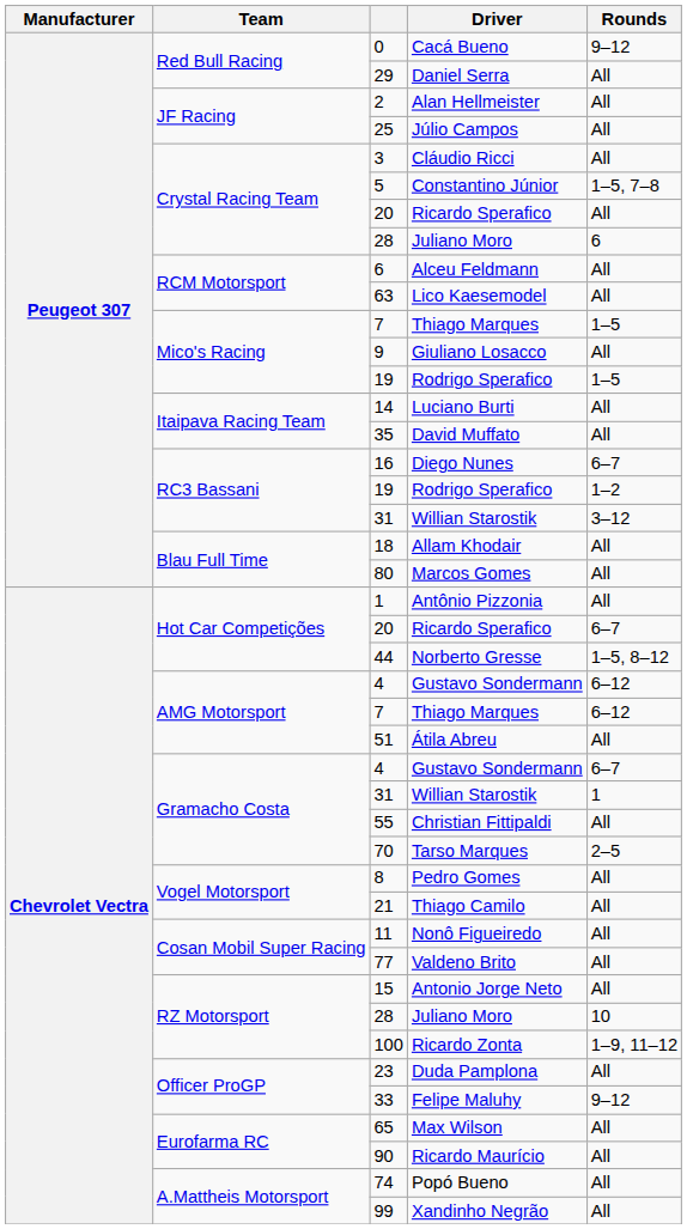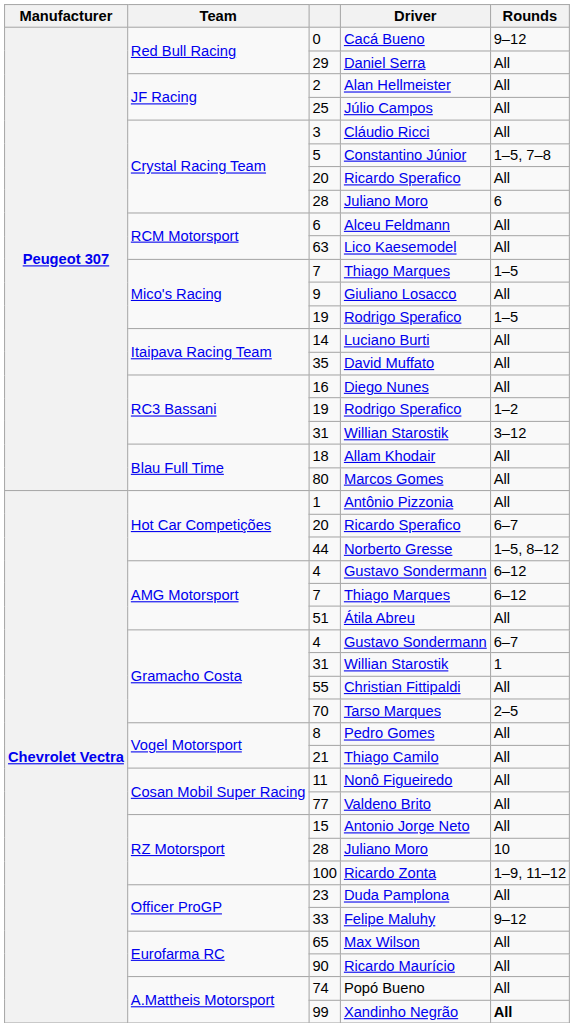 <table class="wikitable" style="font-size: 85%">
 <tr>
 <th>Manufacturer</th>
 <th>Team</th>
 <th></th>
 <th>Driver</th>
 <th>Rounds</th>
 </tr>
 <tr>
 <th rowspan=20><a href='#'>Peugeot 307</a></th>
 <td rowspan=2><a href='#'>Red Bull Racing</a></td>
 <td>0</td>
 <td><a href='#'>Cacá Bueno</a></td>
 <td>9–12</td>
 </tr>
 <tr>
 <td>29</td>
 <td><a href='#'>Daniel Serra</a></td>
 <td>All</td>
 </tr>
 <tr>
 <td rowspan=2><a href='#'>JF Racing</a></td>
 <td>2</td>
 <td><a href='#'>Alan Hellmeister</a></td>
 <td>All</td>
 </tr>
 <tr>
 <td>25</td>
 <td><a href='#'>Júlio Campos</a></td>
 <td>All</td>
 </tr>
 <tr>
 <td rowspan=4><a href='#'>Crystal Racing Team</a></td>
 <td>3</td>
 <td><a href='#'>Cláudio Ricci</a></td>
 <td>All</td>
 </tr>
 <tr>
 <td>5</td>
 <td><a href='#'>Constantino Júnior</a></td>
 <td>1–5, 7–8</td>
 </tr>
 <tr>
 <td>20</td>
 <td><a href='#'>Ricardo Sperafico</a></td>
 <td>All</td>
 </tr>
 <tr>
 <td>28</td>
 <td><a href='#'>Juliano Moro</a></td>
 <td>6</td>
 </tr>
 <tr>
 <td rowspan=2><a href='#'>RCM Motorsport</a></td>
 <td>6</td>
 <td><a href='#'>Alceu Feldmann</a></td>
 <td>All</td>
 </tr>
 <tr>
 <td>63</td>
 <td><a href='#'>Lico Kaesemodel</a></td>
 <td>All</td>
 </tr>
 <tr>
 <td rowspan=3><a href='#'>Mico's Racing</a></td>
 <td>7</td>
 <td><a href='#'>Thiago Marques</a></td>
 <td>1–5</td>
 </tr>
 <tr>
 <td>9</td>
 <td><a href='#'>Giuliano Losacco</a></td>
 <td>All</td>
 </tr>
 <tr>
 <td>19</td>
 <td><a href='#'>Rodrigo Sperafico</a></td>
 <td>1–5</td>
 </tr>
 <tr>
 <td rowspan=2><a href='#'>Itaipava Racing Team</a></td>
 <td>14</td>
 <td><a href='#'>Luciano Burti</a></td>
 <td>All</td>
 </tr>
 <tr>
 <td>35</td>
 <td><a href='#'>David Muffato</a></td>
 <td>All</td>
 </tr>
 <tr>
 <td rowspan=3><a href='#'>RC3 Bassani</a></td>
 <td>16</td>
 <td><a href='#'>Diego Nunes</a></td>
-<td>6–7</td>
+<td>All</td>
 </tr>
 <tr>
 <td>19</td>
 <td><a href='#'>Rodrigo Sperafico</a></td>
 <td>1–2</td>
 </tr>
 <tr>
 <td>31</td>
 <td><a href='#'>Willian Starostik</a></td>
 <td>3–12</td>
 </tr>
 <tr>
 <td rowspan=2><a href='#'>Blau Full Time</a></td>
 <td>18</td>
 <td><a href='#'>Allam Khodair</a></td>
 <td>All</td>
 </tr>
 <tr>
 <td>80</td>
 <td><a href='#'>Marcos Gomes</a></td>
 <td>All</td>
 </tr>
 <tr>
 <th rowspan=23><a href='#'>Chevrolet Vectra</a></th>
 <td rowspan=3><a href='#'>Hot Car Competições</a></td>
 <td>1</td>
 <td><a href='#'>Antônio Pizzonia</a></td>
 <td>All</td>
 </tr>
 <tr>
 <td>20</td>
 <td><a href='#'>Ricardo Sperafico</a></td>
 <td>6–7</td>
 </tr>
 <tr>
 <td>44</td>
 <td><a href='#'>Norberto Gresse</a></td>
 <td>1–5, 8–12</td>
 </tr>
 <tr>
 <td rowspan=3><a href='#'>AMG Motorsport</a></td>
 <td>4</td>
 <td><a href='#'>Gustavo Sondermann</a></td>
 <td>6–12</td>
 </tr>
 <tr>
 <td>7</td>
 <td><a href='#'>Thiago Marques</a></td>
 <td>6–12</td>
 </tr>
 <tr>
 <td>51</td>
 <td><a href='#'>Átila Abreu</a></td>
 <td>All</td>
 </tr>
 <tr>
 <td rowspan=4><a href='#'>Gramacho Costa</a></td>
 <td>4</td>
 <td><a href='#'>Gustavo Sondermann</a></td>
 <td>6–7</td>
 </tr>
 <tr>
 <td>31</td>
 <td><a href='#'>Willian Starostik</a></td>
 <td>1</td>
 </tr>
 <tr>
 <td>55</td>
 <td><a href='#'>Christian Fittipaldi</a></td>
 <td>All</td>
 </tr>
 <tr>
 <td>70</td>
 <td><a href='#'>Tarso Marques</a></td>
 <td>2–5</td>
 </tr>
 <tr>
 <td rowspan=2><a href='#'>Vogel Motorsport</a></td>
 <td>8</td>
 <td><a href='#'>Pedro Gomes</a></td>
 <td>All</td>
 </tr>
 <tr>
 <td>21</td>
 <td><a href='#'>Thiago Camilo</a></td>
 <td>All</td>
 </tr>
 <tr>
 <td rowspan=2><a href='#'>Cosan Mobil Super Racing</a></td>
 <td>11</td>
 <td><a href='#'>Nonô Figueiredo</a></td>
 <td>All</td>
 </tr>
 <tr>
 <td>77</td>
 <td><a href='#'>Valdeno Brito</a></td>
 <td>All</td>
 </tr>
 <tr>
 <td rowspan=3><a href='#'>RZ Motorsport</a></td>
 <td>15</td>
 <td><a href='#'>Antonio Jorge Neto</a></td>
 <td>All</td>
 </tr>
 <tr>
 <td>28</td>
 <td><a href='#'>Juliano Moro</a></td>
 <td>10</td>
 </tr>
 <tr>
 <td>100</td>
 <td><a href='#'>Ricardo Zonta</a></td>
 <td>1–9, 11–12</td>
 </tr>
 <tr>
 <td rowspan=2><a href='#'>Officer ProGP</a></td>
 <td>23</td>
 <td><a href='#'>Duda Pamplona</a></td>
 <td>All</td>
 </tr>
 <tr>
 <td>33</td>
 <td><a href='#'>Felipe Maluhy</a></td>
 <td>9–12</td>
 </tr>
 <tr>
 <td rowspan=2><a href='#'>Eurofarma RC</a></td>
 <td>65</td>
 <td><a href='#'>Max Wilson</a></td>
 <td>All</td>
 </tr>
 <tr>
 <td>90</td>
 <td><a href='#'>Ricardo Maurício</a></td>
 <td>All</td>
 </tr>
 <tr>
 <td rowspan=2><a href='#'>A.Mattheis Motorsport</a></td>
 <td>74</td>
 <td>Popó Bueno</td>
 <td>All</td>
 </tr>
 <tr>
 <td>99</td>
 <td><a href='#'>Xandinho Negrão</a></td>
-<td>All</td>
+<td><strong>All</strong></td>
 </tr>
 </table>
